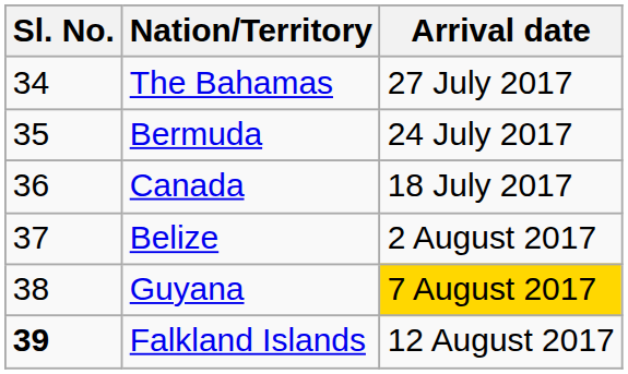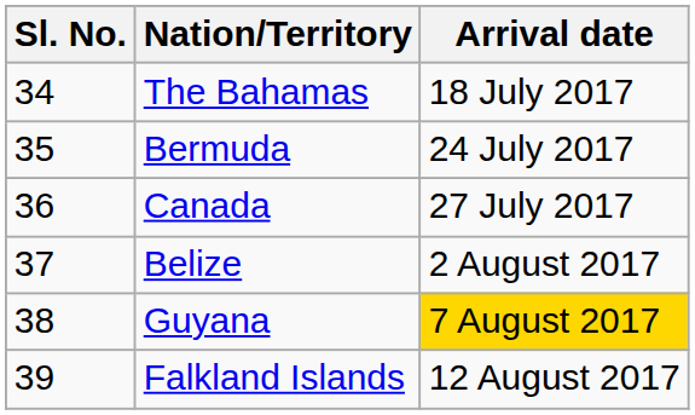 <table class="wikitable">
 <tr>
 <th>Sl. No.</th>
 <th>Nation/Territory</th>
 <th>Arrival date</th>
 </tr>
 <tr>
 <td>34</td>
 <td><a href='#'>The Bahamas</a></td>
-<td>27 July 2017</td>
+<td>18 July 2017</td>
 </tr>
 <tr>
 <td>35</td>
 <td><a href='#'>Bermuda</a></td>
 <td>24 July 2017</td>
 </tr>
 <tr>
 <td>36</td>
 <td><a href='#'>Canada</a></td>
-<td>18 July 2017</td>
+<td>27 July 2017</td>
 </tr>
 <tr>
 <td>37</td>
 <td><a href='#'>Belize</a></td>
 <td>2 August 2017</td>
 </tr>
 <tr>
 <td>38</td>
 <td><a href='#'>Guyana</a></td>
 <td style="background: gold;">7 August 2017</td>
 </tr>
 <tr>
-<td><strong>39</strong></td>
+<td>39</td>
 <td><a href='#'>Falkland Islands</a></td>
 <td>12 August 2017</td>
 </tr>
 </table>
